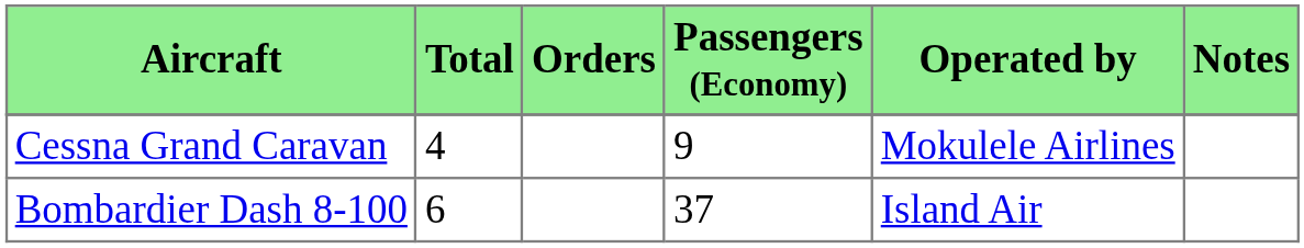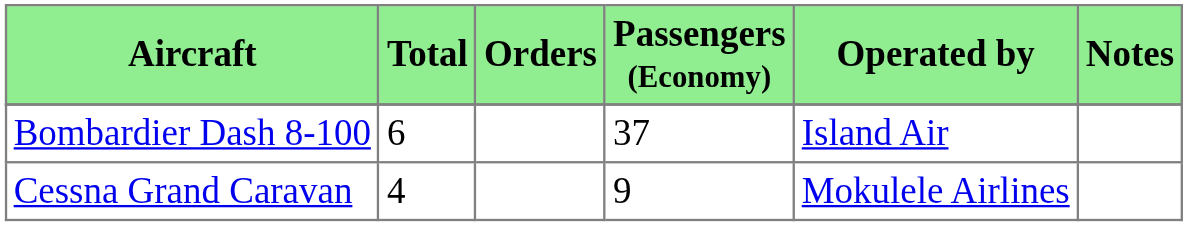 <table class="toccolours" border="1" cellpadding="3" style="margin:1em auto; border-collapse:collapse">
 <tr bgcolor=lightgreen>
 <th>Aircraft</th>
 <th>Total</th>
 <th>Orders</th>
 <th>Passengers <br> <small>(Economy)</small></th>
 <th>Operated by</th>
 <th>Notes</th>
 </tr>
 <tr>
 </tr>
 <tr>
+<td><a href='#'>Bombardier Dash 8-100</a></td>
+<td>6</td>
+<td></td>
+<td>37</td>
+<td><a href='#'>Island Air</a></td>
+<td></td>
+</tr>
+<tr>
 <td><a href='#'>Cessna Grand Caravan</a></td>
 <td>4</td>
 <td></td>
 <td>9</td>
 <td><a href='#'>Mokulele Airlines</a></td>
 <td></td>
 </tr>
-<tr>
-<td><a href='#'>Bombardier Dash 8-100</a></td>
-<td>6</td>
-<td></td>
-<td>37</td>
-<td><a href='#'>Island Air</a></td>
-<td></td>
-</tr>
 </table>
